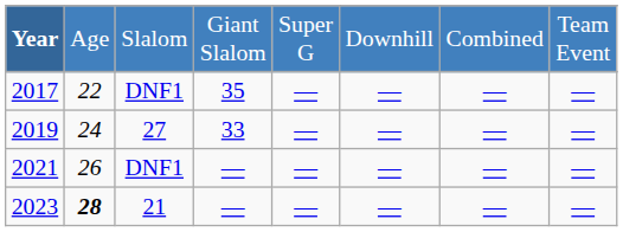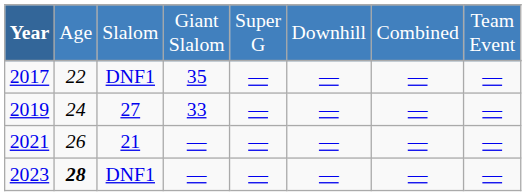 <table class="wikitable" style="font-size:95%; text-align:center; border:grey solid 1px; border-collapse:collapse;" width="45%">
 <tr style="background-color:#369; color:white;">
 <td rowspan="2" colspan="1" width="4%"><strong>Year</strong></td>
 </tr>
 <tr style="background-color:#4180be; color:white;">
 <td width="3%">Age</td>
 <td width="5%">Slalom</td>
 <td width="5%">Giant<br>Slalom</td>
 <td width="5%">Super G</td>
 <td width="5%">Downhill</td>
 <td width="5%">Combined</td>
 <td width="5%">Team Event</td>
 </tr>
 <tr style="background-color:#8CB2D8; color:white;">
 </tr>
 <tr>
 <td><a href='#'>2017</a></td>
 <td><em>22</em></td>
 <td><a href='#'>DNF1</a></td>
 <td><a href='#'>35</a></td>
 <td><a href='#'>—</a></td>
 <td><a href='#'>—</a></td>
 <td><a href='#'>—</a></td>
 <td><a href='#'>—</a></td>
 </tr>
 <tr>
 <td><a href='#'>2019</a></td>
 <td><em>24</em></td>
 <td><a href='#'>27</a></td>
 <td><a href='#'>33</a></td>
 <td><a href='#'>—</a></td>
 <td><a href='#'>—</a></td>
 <td><a href='#'>—</a></td>
 <td><a href='#'>—</a></td>
 </tr>
 <tr>
 <td><a href='#'>2021</a></td>
 <td><em>26</em></td>
-<td><a href='#'>DNF1</a></td>
+<td><a href='#'>21</a></td>
 <td><a href='#'>—</a></td>
 <td><a href='#'>—</a></td>
 <td><a href='#'>—</a></td>
 <td><a href='#'>—</a></td>
 <td><a href='#'>—</a></td>
 </tr>
 <tr>
 <td><a href='#'>2023</a></td>
 <td><strong><em>28</em></strong></td>
-<td><a href='#'>21</a></td>
+<td><a href='#'>DNF1</a></td>
 <td><a href='#'>—</a></td>
 <td><a href='#'>—</a></td>
 <td><a href='#'>—</a></td>
 <td><a href='#'>—</a></td>
 <td><a href='#'>—</a></td>
 </tr>
 </table>
